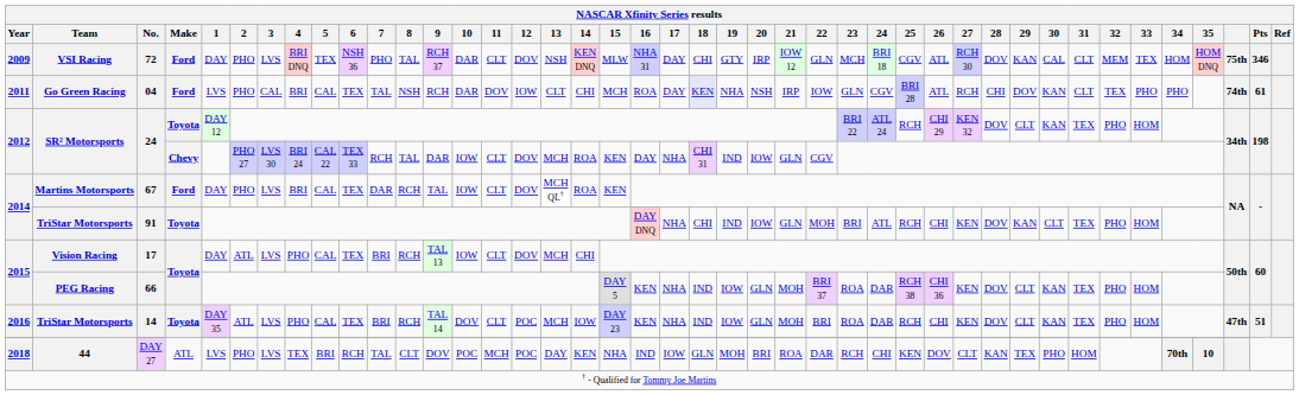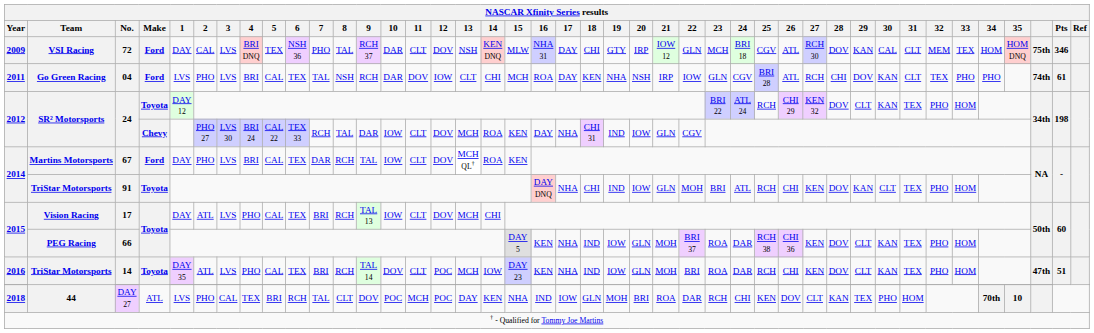 <table class="wikitable" style="text-align:center; font-size:75%">
 <tr>
 <th colspan=45><a href='#'>NASCAR Xfinity Series</a> results</th>
 </tr>
 <tr>
 <th>Year</th>
 <th>Team</th>
 <th>No.</th>
 <th>Make</th>
 <th>1</th>
 <th>2</th>
 <th>3</th>
 <th>4</th>
 <th>5</th>
 <th>6</th>
 <th>7</th>
 <th>8</th>
 <th>9</th>
 <th>10</th>
 <th>11</th>
 <th>12</th>
 <th>13</th>
 <th>14</th>
 <th>15</th>
 <th>16</th>
 <th>17</th>
 <th>18</th>
 <th>19</th>
 <th>20</th>
 <th>21</th>
 <th>22</th>
 <th>23</th>
 <th>24</th>
 <th>25</th>
 <th>26</th>
 <th>27</th>
 <th>28</th>
 <th>29</th>
 <th>30</th>
 <th>31</th>
 <th>32</th>
 <th>33</th>
 <th>34</th>
 <th>35</th>
 <th></th>
 <th>Pts</th>
 <th>Ref</th>
 </tr>
 <tr>
 <th><a href='#'>2009</a></th>
 <th><a href='#'>VSI Racing</a></th>
 <th>72</th>
 <th><a href='#'>Ford</a></th>
 <td><a href='#'>DAY</a></td>
-<td><a href='#'>PHO</a></td>
+<td><a href='#'>CAL</a></td>
 <td><a href='#'>LVS</a></td>
 <td style="background:#FFCFCF;"><a href='#'>BRI</a><br><small>DNQ</small></td>
 <td><a href='#'>TEX</a></td>
 <td style="background:#EFCFFF;"><a href='#'>NSH</a><br><small>36</small></td>
 <td><a href='#'>PHO</a></td>
 <td><a href='#'>TAL</a></td>
 <td style="background:#EFCFFF;"><a href='#'>RCH</a><br><small>37</small></td>
 <td><a href='#'>DAR</a></td>
 <td><a href='#'>CLT</a></td>
 <td><a href='#'>DOV</a></td>
 <td><a href='#'>NSH</a></td>
 <td style="background:#FFCFCF;"><a href='#'>KEN</a><br><small>DNQ</small></td>
 <td><a href='#'>MLW</a></td>
 <td style="background:#CFCFFF;"><a href='#'>NHA</a><br><small>31</small></td>
 <td><a href='#'>DAY</a></td>
 <td><a href='#'>CHI</a></td>
 <td><a href='#'>GTY</a></td>
 <td><a href='#'>IRP</a></td>
 <td style="background:#DFFFDF;"><a href='#'>IOW</a><br><small>12</small></td>
 <td><a href='#'>GLN</a></td>
 <td><a href='#'>MCH</a></td>
 <td style="background:#DFFFDF;"><a href='#'>BRI</a><br><small>18</small></td>
 <td><a href='#'>CGV</a></td>
 <td><a href='#'>ATL</a></td>
 <td style="background:#CFCFFF;"><a href='#'>RCH</a><br><small>30</small></td>
 <td><a href='#'>DOV</a></td>
 <td><a href='#'>KAN</a></td>
 <td><a href='#'>CAL</a></td>
 <td><a href='#'>CLT</a></td>
 <td><a href='#'>MEM</a></td>
 <td><a href='#'>TEX</a></td>
 <td><a href='#'>HOM</a></td>
 <td style="background:#FFCFCF;"><a href='#'>HOM</a><br><small>DNQ</small></td>
 <th>75th</th>
 <th>346</th>
 <th></th>
 </tr>
 <tr>
 <th><a href='#'>2011</a></th>
 <th><a href='#'>Go Green Racing</a></th>
 <th>04</th>
 <th><a href='#'>Ford</a></th>
 <td><a href='#'>LVS</a></td>
 <td><a href='#'>PHO</a></td>
-<td><a href='#'>CAL</a></td>
+<td><a href='#'>LVS</a></td>
 <td><a href='#'>BRI</a></td>
 <td><a href='#'>CAL</a></td>
 <td><a href='#'>TEX</a></td>
 <td><a href='#'>TAL</a></td>
 <td><a href='#'>NSH</a></td>
 <td><a href='#'>RCH</a></td>
 <td><a href='#'>DAR</a></td>
 <td><a href='#'>DOV</a></td>
 <td><a href='#'>IOW</a></td>
 <td><a href='#'>CLT</a></td>
 <td><a href='#'>CHI</a></td>
 <td><a href='#'>MCH</a></td>
 <td><a href='#'>ROA</a></td>
 <td><a href='#'>DAY</a></td>
-<td style="background: lavender;"><a href='#'>KEN</a></td>
+<td><a href='#'>KEN</a></td>
 <td><a href='#'>NHA</a></td>
 <td><a href='#'>NSH</a></td>
 <td><a href='#'>IRP</a></td>
 <td><a href='#'>IOW</a></td>
 <td><a href='#'>GLN</a></td>
 <td><a href='#'>CGV</a></td>
 <td style="background:#CFCFFF;"><a href='#'>BRI</a><br><small>28</small></td>
 <td><a href='#'>ATL</a></td>
 <td><a href='#'>RCH</a></td>
 <td><a href='#'>CHI</a></td>
 <td><a href='#'>DOV</a></td>
 <td><a href='#'>KAN</a></td>
 <td><a href='#'>CLT</a></td>
 <td><a href='#'>TEX</a></td>
 <td><a href='#'>PHO</a></td>
 <td><a href='#'>PHO</a></td>
 <td colspan=1></td>
 <th>74th</th>
 <th>61</th>
 <th></th>
 </tr>
 <tr>
 <th rowspan=2><a href='#'>2012</a></th>
 <th rowspan=2><a href='#'>SR² Motorsports</a></th>
 <th rowspan=2>24</th>
 <th><a href='#'>Toyota</a></th>
 <td style="background:#DFFFDF;"><a href='#'>DAY</a><br><small>12</small></td>
 <td colspan=21></td>
 <td style="background:#CFCFFF;"><a href='#'>BRI</a><br><small>22</small></td>
 <td style="background:#CFCFFF;"><a href='#'>ATL</a><br><small>24</small></td>
 <td><a href='#'>RCH</a></td>
 <td style="background:#EFCFFF;"><a href='#'>CHI</a><br><small>29</small></td>
 <td style="background:#EFCFFF;"><a href='#'>KEN</a><br><small>32</small></td>
 <td><a href='#'>DOV</a></td>
 <td><a href='#'>CLT</a></td>
 <td><a href='#'>KAN</a></td>
 <td><a href='#'>TEX</a></td>
 <td><a href='#'>PHO</a></td>
 <td><a href='#'>HOM</a></td>
 <td colspan=2></td>
 <th rowspan=2>34th</th>
 <th rowspan=2>198</th>
 <th rowspan=2></th>
 </tr>
 <tr>
 <th><a href='#'>Chevy</a></th>
 <td></td>
 <td style="background:#CFCFFF;"><a href='#'>PHO</a><br><small>27</small></td>
 <td style="background:#CFCFFF;"><a href='#'>LVS</a><br><small>30</small></td>
 <td style="background:#CFCFFF;"><a href='#'>BRI</a><br><small>24</small></td>
 <td style="background:#CFCFFF;"><a href='#'>CAL</a><br><small>22</small></td>
 <td style="background:#CFCFFF;"><a href='#'>TEX</a><br><small>33</small></td>
 <td><a href='#'>RCH</a></td>
 <td><a href='#'>TAL</a></td>
 <td><a href='#'>DAR</a></td>
 <td><a href='#'>IOW</a></td>
 <td><a href='#'>CLT</a></td>
 <td><a href='#'>DOV</a></td>
 <td><a href='#'>MCH</a></td>
 <td><a href='#'>ROA</a></td>
 <td><a href='#'>KEN</a></td>
 <td><a href='#'>DAY</a></td>
 <td><a href='#'>NHA</a></td>
 <td style="background:#EFCFFF;"><a href='#'>CHI</a><br><small>31</small></td>
 <td><a href='#'>IND</a></td>
 <td><a href='#'>IOW</a></td>
 <td><a href='#'>GLN</a></td>
 <td><a href='#'>CGV</a></td>
 <td colspan=13></td>
 </tr>
 <tr>
 <th rowspan=2><a href='#'>2014</a></th>
 <th><a href='#'>Martins Motorsports</a></th>
 <th>67</th>
 <th><a href='#'>Ford</a></th>
 <td><a href='#'>DAY</a></td>
 <td><a href='#'>PHO</a></td>
 <td><a href='#'>LVS</a></td>
 <td><a href='#'>BRI</a></td>
 <td><a href='#'>CAL</a></td>
 <td><a href='#'>TEX</a></td>
 <td><a href='#'>DAR</a></td>
 <td><a href='#'>RCH</a></td>
 <td><a href='#'>TAL</a></td>
 <td><a href='#'>IOW</a></td>
 <td><a href='#'>CLT</a></td>
 <td><a href='#'>DOV</a></td>
 <td style="background:#FFFFFF;"><a href='#'>MCH</a><br><small>QL<sup>†</sup></small></td>
 <td><a href='#'>ROA</a></td>
 <td><a href='#'>KEN</a></td>
 <td colspan=20></td>
 <th rowspan=2>NA</th>
 <th rowspan=2>-</th>
 <th rowspan=2></th>
 </tr>
 <tr>
 <th><a href='#'>TriStar Motorsports</a></th>
 <th>91</th>
 <th><a href='#'>Toyota</a></th>
 <td colspan=15></td>
 <td style="background:#FFCFCF;"><a href='#'>DAY</a><br><small>DNQ</small></td>
 <td><a href='#'>NHA</a></td>
 <td><a href='#'>CHI</a></td>
 <td><a href='#'>IND</a></td>
 <td><a href='#'>IOW</a></td>
 <td><a href='#'>GLN</a></td>
 <td><a href='#'>MOH</a></td>
 <td><a href='#'>BRI</a></td>
 <td><a href='#'>ATL</a></td>
 <td><a href='#'>RCH</a></td>
 <td><a href='#'>CHI</a></td>
 <td><a href='#'>KEN</a></td>
 <td><a href='#'>DOV</a></td>
 <td><a href='#'>KAN</a></td>
 <td><a href='#'>CLT</a></td>
 <td><a href='#'>TEX</a></td>
 <td><a href='#'>PHO</a></td>
 <td><a href='#'>HOM</a></td>
 <td colspan=2></td>
 </tr>
 <tr>
 <th rowspan=2><a href='#'>2015</a></th>
 <th><a href='#'>Vision Racing</a></th>
 <th>17</th>
 <th rowspan=2><a href='#'>Toyota</a></th>
 <td><a href='#'>DAY</a></td>
 <td><a href='#'>ATL</a></td>
 <td><a href='#'>LVS</a></td>
 <td><a href='#'>PHO</a></td>
 <td><a href='#'>CAL</a></td>
 <td><a href='#'>TEX</a></td>
 <td><a href='#'>BRI</a></td>
 <td><a href='#'>RCH</a></td>
 <td style="background:#DFFFDF;"><a href='#'>TAL</a><br><small>13</small></td>
 <td><a href='#'>IOW</a></td>
 <td><a href='#'>CLT</a></td>
 <td><a href='#'>DOV</a></td>
 <td><a href='#'>MCH</a></td>
 <td><a href='#'>CHI</a></td>
 <td colspan=21></td>
 <th rowspan=2>50th</th>
 <th rowspan=2>60</th>
 <th rowspan=2></th>
 </tr>
 <tr>
 <th><a href='#'>PEG Racing</a></th>
 <th>66</th>
 <td colspan=14></td>
 <td style="background:#DFDFDF;"><a href='#'>DAY</a><br><small>5</small></td>
 <td><a href='#'>KEN</a></td>
 <td><a href='#'>NHA</a></td>
 <td><a href='#'>IND</a></td>
 <td><a href='#'>IOW</a></td>
 <td><a href='#'>GLN</a></td>
 <td><a href='#'>MOH</a></td>
 <td style="background:#EFCFFF;"><a href='#'>BRI</a><br><small>37</small></td>
 <td><a href='#'>ROA</a></td>
 <td><a href='#'>DAR</a></td>
 <td style="background:#EFCFFF;"><a href='#'>RCH</a><br><small>38</small></td>
 <td style="background:#EFCFFF;"><a href='#'>CHI</a><br><small>36</small></td>
 <td><a href='#'>KEN</a></td>
 <td><a href='#'>DOV</a></td>
 <td><a href='#'>CLT</a></td>
 <td><a href='#'>KAN</a></td>
 <td><a href='#'>TEX</a></td>
 <td><a href='#'>PHO</a></td>
 <td><a href='#'>HOM</a></td>
 <td colspan=2></td>
 </tr>
 <tr>
 <th><a href='#'>2016</a></th>
 <th rowspan=2><a href='#'>TriStar Motorsports</a></th>
 <th>14</th>
 <th rowspan=2><a href='#'>Toyota</a></th>
 <td style="background:#EFCFFF;"><a href='#'>DAY</a><br><small>35</small></td>
 <td><a href='#'>ATL</a></td>
 <td><a href='#'>LVS</a></td>
 <td><a href='#'>PHO</a></td>
 <td><a href='#'>CAL</a></td>
 <td><a href='#'>TEX</a></td>
 <td><a href='#'>BRI</a></td>
 <td><a href='#'>RCH</a></td>
 <td style="background:#DFFFDF;"><a href='#'>TAL</a><br><small>14</small></td>
 <td><a href='#'>DOV</a></td>
 <td><a href='#'>CLT</a></td>
 <td><a href='#'>POC</a></td>
 <td><a href='#'>MCH</a></td>
 <td><a href='#'>IOW</a></td>
 <td style="background:#CFCFFF;"><a href='#'>DAY</a><br><small>23</small></td>
 <td><a href='#'>KEN</a></td>
 <td><a href='#'>NHA</a></td>
 <td><a href='#'>IND</a></td>
 <td><a href='#'>IOW</a></td>
 <td><a href='#'>GLN</a></td>
 <td><a href='#'>MOH</a></td>
 <td><a href='#'>BRI</a></td>
 <td><a href='#'>ROA</a></td>
 <td><a href='#'>DAR</a></td>
 <td><a href='#'>RCH</a></td>
 <td><a href='#'>CHI</a></td>
 <td><a href='#'>KEN</a></td>
 <td><a href='#'>DOV</a></td>
 <td><a href='#'>CLT</a></td>
 <td><a href='#'>KAN</a></td>
 <td><a href='#'>TEX</a></td>
 <td><a href='#'>PHO</a></td>
 <td><a href='#'>HOM</a></td>
 <td colspan=2></td>
 <th>47th</th>
 <th>51</th>
 <th></th>
 </tr>
 <tr>
 </tr>
 <tr>
 <th><a href='#'>2018</a></th>
 <th>44</th>
 <td style="background:#EFCFFF;"><a href='#'>DAY</a><br><small>27</small></td>
 <td><a href='#'>ATL</a></td>
 <td><a href='#'>LVS</a></td>
 <td><a href='#'>PHO</a></td>
-<td><a href='#'>LVS</a></td>
+<td><a href='#'>CAL</a></td>
 <td><a href='#'>TEX</a></td>
 <td><a href='#'>BRI</a></td>
 <td><a href='#'>RCH</a></td>
 <td><a href='#'>TAL</a></td>
 <td><a href='#'>CLT</a></td>
 <td><a href='#'>DOV</a></td>
 <td><a href='#'>POC</a></td>
 <td><a href='#'>MCH</a></td>
 <td><a href='#'>POC</a></td>
 <td><a href='#'>DAY</a></td>
 <td><a href='#'>KEN</a></td>
 <td><a href='#'>NHA</a></td>
 <td><a href='#'>IND</a></td>
 <td><a href='#'>IOW</a></td>
 <td><a href='#'>GLN</a></td>
 <td><a href='#'>MOH</a></td>
 <td><a href='#'>BRI</a></td>
 <td><a href='#'>ROA</a></td>
 <td><a href='#'>DAR</a></td>
 <td><a href='#'>RCH</a></td>
 <td><a href='#'>CHI</a></td>
 <td><a href='#'>KEN</a></td>
 <td><a href='#'>DOV</a></td>
 <td><a href='#'>CLT</a></td>
 <td><a href='#'>KAN</a></td>
 <td><a href='#'>TEX</a></td>
 <td><a href='#'>PHO</a></td>
 <td><a href='#'>HOM</a></td>
 <td colspan=2></td>
 <th>70th</th>
 <th>10</th>
 <th></th>
 </tr>
 <tr>
 <td colspan=43><small><sup>†</sup> - Qualified for <a href='#'>Tommy Joe Martins</a></small></td>
 </tr>
 </table>
